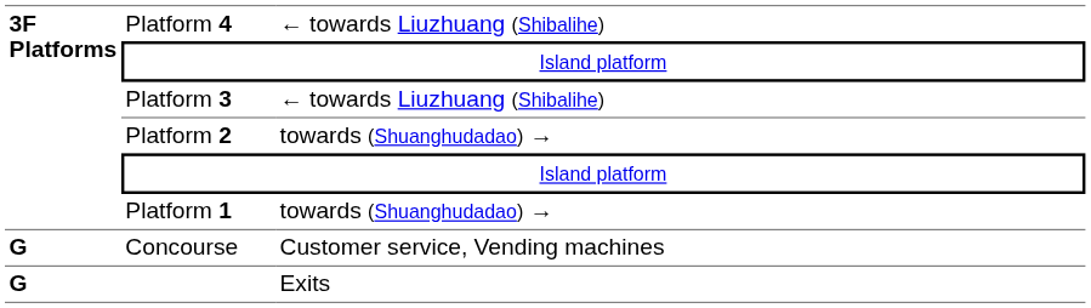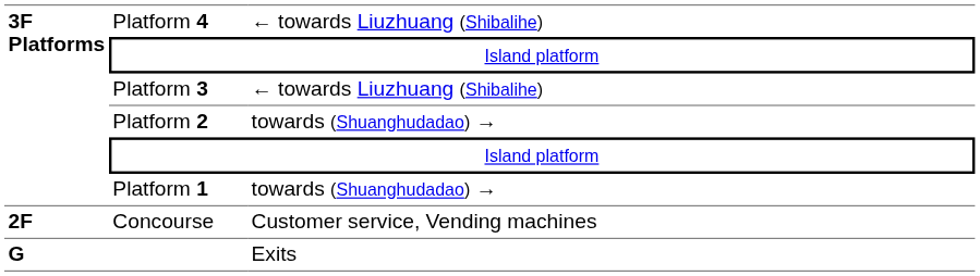 <table border=0 cellspacing=0 cellpadding=3>
 <tr>
 <td style="border-top:solid 1px gray;border-bottom:solid 1px gray;width:50px;vertical-align:top;" rowspan=6><strong>3F<br>Platforms</strong></td>
 <td style="border-top:solid 1px gray;width:100px;">Platform <span> <strong>4</strong></span></td>
 <td style="border-top:solid 1px gray;width:550px;">←  towards <a href='#'>Liuzhuang</a> <small>(<a href='#'>Shibalihe</a>)</small></td>
 </tr>
 <tr>
 <td style="border-top:solid 2px black;border-right:solid 2px black;border-left:solid 2px black;border-bottom:solid 2px black;text-align:center;" colspan=2><small><a href='#'>Island platform</a></small></td>
 </tr>
 <tr>
 <td style="border-bottom:solid 1px gray;">Platform <span> <strong>3</strong></span></td>
 <td style="border-bottom:solid 1px gray;">←  towards <a href='#'>Liuzhuang</a> <small>(<a href='#'>Shibalihe</a>)</small></td>
 </tr>
 <tr>
 <td>Platform <span> <strong>2</strong></span></td>
 <td>  towards  <small>(<a href='#'>Shuanghudadao</a>)</small> →</td>
 </tr>
 <tr>
 <td style="border-top:solid 2px black;border-right:solid 2px black;border-left:solid 2px black;border-bottom:solid 2px black;text-align:center;" colspan=2><small><a href='#'>Island platform</a></small></td>
 </tr>
 <tr>
 <td style="border-bottom:solid 1px gray;">Platform <span> <strong>1</strong></span></td>
 <td style="border-bottom:solid 1px gray;">  towards  <small>(<a href='#'>Shuanghudadao</a>)</small> →</td>
 </tr>
 <tr>
-<td style="border-bottom:solid 1px gray;vertical-align:top;"><strong>G</strong></td>
+<td style="border-bottom:solid 1px gray;vertical-align:top;"><strong>2F</strong></td>
 <td style="border-bottom:solid 1px gray;vertical-align:top;">Concourse</td>
 <td style="border-bottom:solid 1px gray;vertical-align:top;">Customer service, Vending machines</td>
 </tr>
 <tr>
 <td style="border-bottom:solid 1px gray;vertical-align:top;"><strong>G</strong></td>
 <td style="border-bottom:solid 1px gray;vertical-align:top;"></td>
 <td style="border-bottom:solid 1px gray;vertical-align:top;">Exits</td>
 </tr>
 </table>
